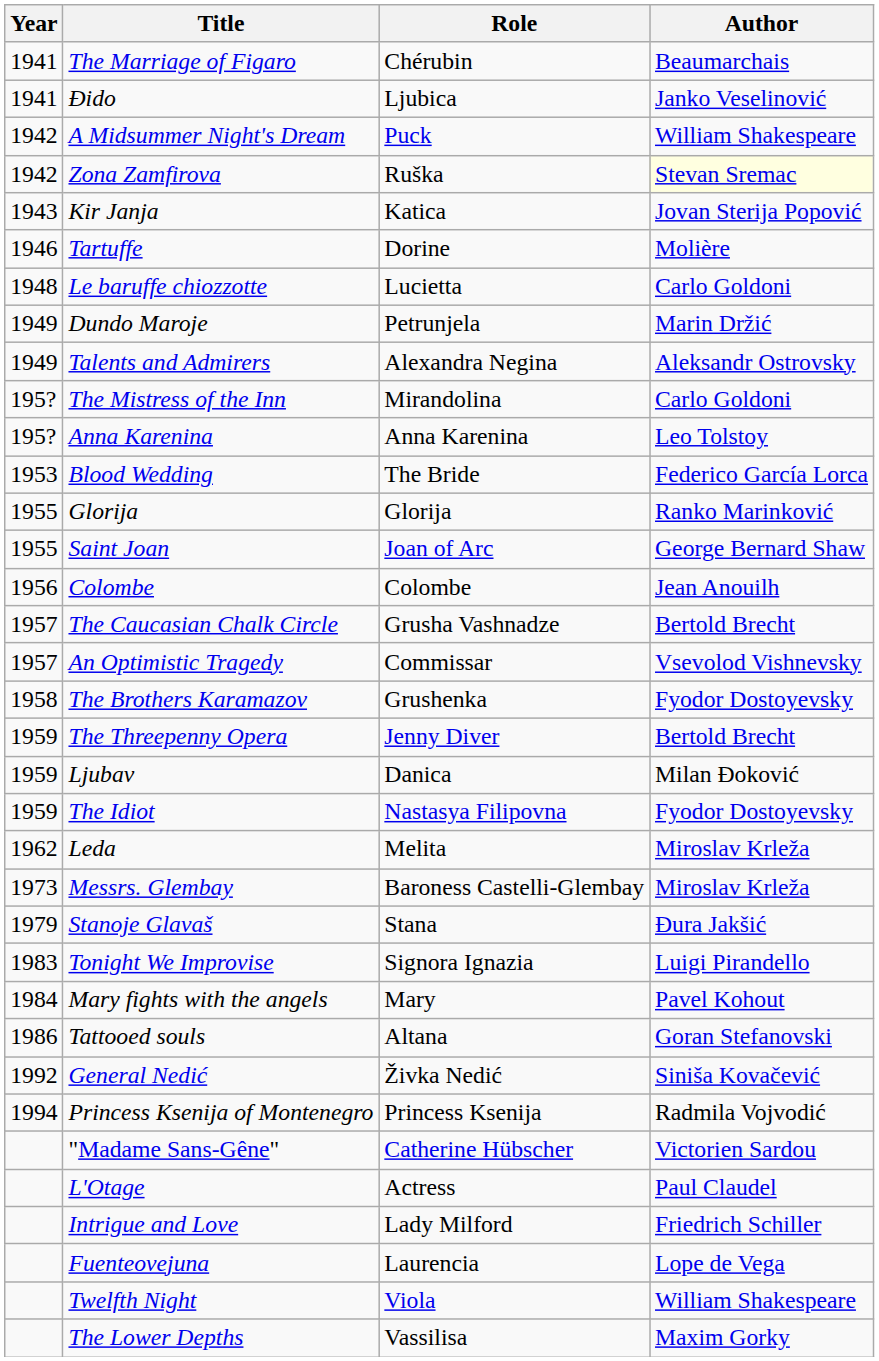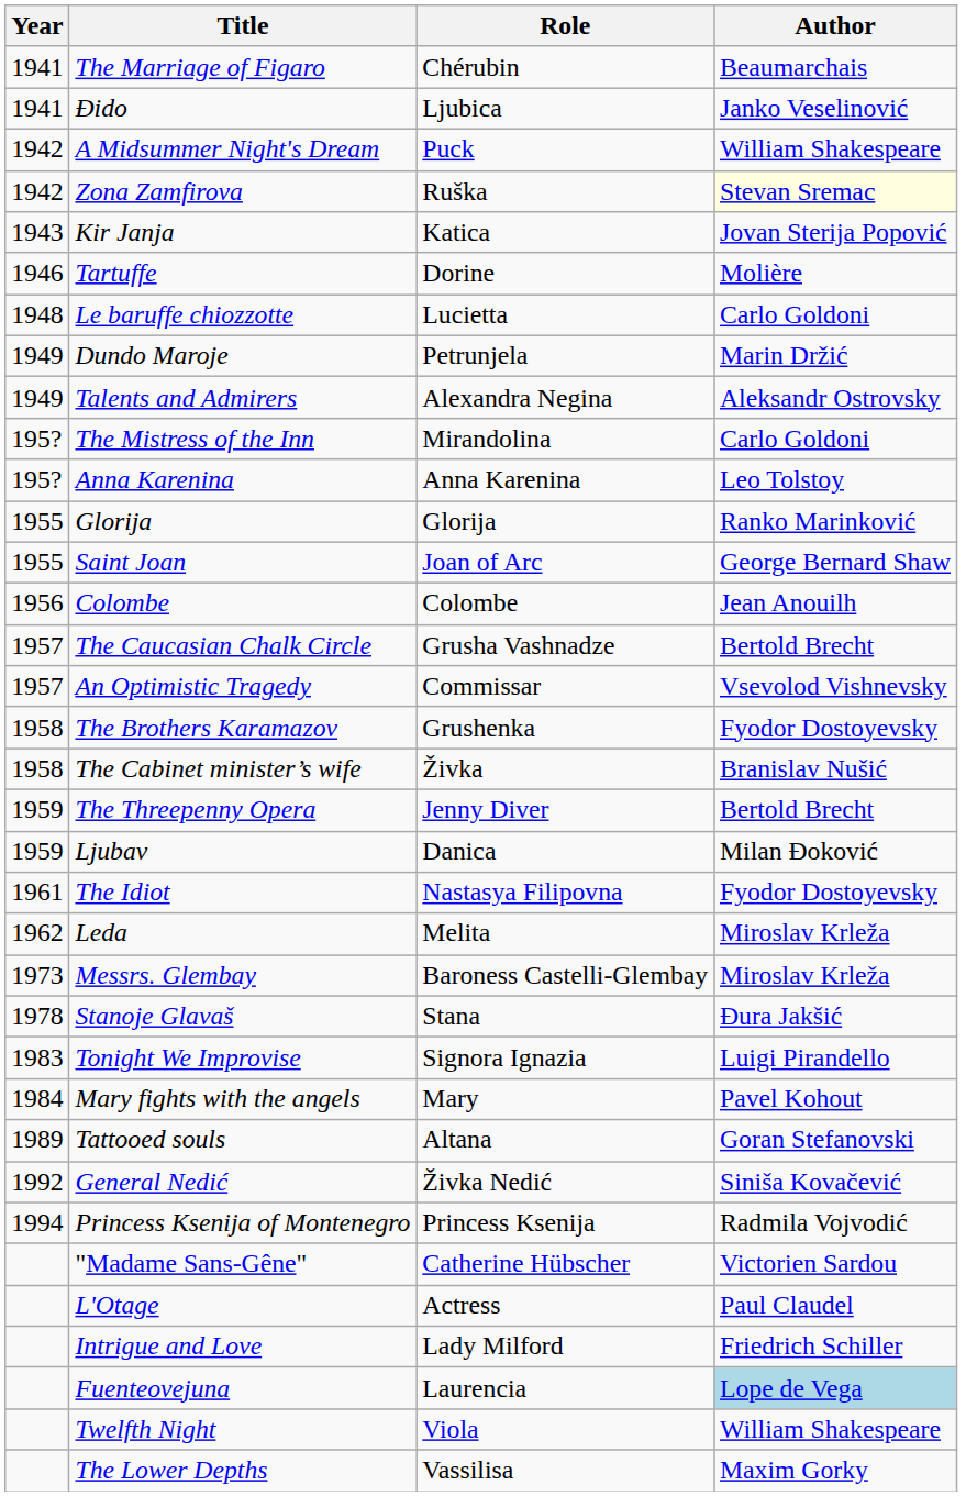 <table class="wikitable sortable">
 <tr>
 <th>Year</th>
 <th>Title</th>
 <th>Role</th>
 <th>Author</th>
 </tr>
 <tr>
 <td>1941</td>
 <td><em><a href='#'>The Marriage of Figaro</a></em></td>
 <td>Chérubin</td>
 <td><a href='#'>Beaumarchais</a></td>
 </tr>
 <tr>
 <td>1941</td>
 <td><em>Đido</em></td>
 <td>Ljubica</td>
 <td><a href='#'>Janko Veselinović</a></td>
 </tr>
 <tr>
 <td>1942</td>
 <td><em><a href='#'>A Midsummer Night's Dream</a></em></td>
 <td><a href='#'>Puck</a></td>
 <td><a href='#'>William Shakespeare</a></td>
 </tr>
 <tr>
 <td>1942</td>
 <td><em><a href='#'>Zona Zamfirova</a></em></td>
 <td>Ruška</td>
 <td style="background: lightyellow;"><a href='#'>Stevan Sremac</a></td>
 </tr>
 <tr>
 <td>1943</td>
 <td><em>Kir Janja</em></td>
 <td>Katica</td>
 <td><a href='#'>Jovan Sterija Popović</a></td>
 </tr>
 <tr>
 <td>1946</td>
 <td><em><a href='#'>Tartuffe</a></em></td>
 <td>Dorine</td>
 <td><a href='#'>Molière</a></td>
 </tr>
 <tr>
 <td>1948</td>
 <td><em><a href='#'>Le baruffe chiozzotte</a></em></td>
 <td>Lucietta</td>
 <td><a href='#'>Carlo Goldoni</a></td>
 </tr>
 <tr>
 <td>1949</td>
 <td><em>Dundo Maroje</em></td>
 <td>Petrunjela</td>
 <td><a href='#'>Marin Držić</a></td>
 </tr>
 <tr>
 <td>1949</td>
 <td><em><a href='#'>Talents and Admirers</a></em></td>
 <td>Alexandra Negina</td>
 <td><a href='#'>Aleksandr Ostrovsky</a></td>
 </tr>
 <tr>
 <td>195?</td>
 <td><em><a href='#'>The Mistress of the Inn</a></em></td>
 <td>Mirandolina</td>
 <td><a href='#'>Carlo Goldoni</a></td>
 </tr>
 <tr>
 <td>195?</td>
 <td><em><a href='#'>Anna Karenina</a></em></td>
 <td>Anna Karenina</td>
 <td><a href='#'>Leo Tolstoy</a></td>
 </tr>
 <tr>
-<td>1953</td>
-<td><em><a href='#'>Blood Wedding</a></em></td>
-<td>The Bride</td>
-<td><a href='#'>Federico García Lorca</a></td>
-</tr>
-<tr>
 <td>1955</td>
 <td><em>Glorija</em></td>
 <td>Glorija</td>
 <td><a href='#'>Ranko Marinković</a></td>
 </tr>
 <tr>
 <td>1955</td>
 <td><em><a href='#'>Saint Joan</a></em></td>
 <td><a href='#'>Joan of Arc</a></td>
 <td><a href='#'>George Bernard Shaw</a></td>
 </tr>
 <tr>
 <td>1956</td>
 <td><em><a href='#'>Colombe</a></em></td>
 <td>Colombe</td>
 <td><a href='#'>Jean Anouilh</a></td>
 </tr>
 <tr>
 <td>1957</td>
 <td><em><a href='#'>The Caucasian Chalk Circle</a></em></td>
 <td>Grusha Vashnadze</td>
 <td><a href='#'>Bertold Brecht</a></td>
 </tr>
 <tr>
 <td>1957</td>
 <td><em><a href='#'>An Optimistic Tragedy</a></em></td>
 <td>Commissar</td>
 <td><a href='#'>Vsevolod Vishnevsky</a></td>
 </tr>
 <tr>
 <td>1958</td>
 <td><em><a href='#'>The Brothers Karamazov</a></em></td>
 <td>Grushenka</td>
 <td><a href='#'>Fyodor Dostoyevsky</a></td>
 </tr>
 <tr>
+<td>1958</td>
+<td><em>The Cabinet minister’s wife</em></td>
+<td>Živka</td>
+<td><a href='#'>Branislav Nušić</a></td>
+</tr>
+<tr>
 <td>1959</td>
 <td><em><a href='#'>The Threepenny Opera</a></em></td>
 <td><a href='#'>Jenny Diver</a></td>
 <td><a href='#'>Bertold Brecht</a></td>
 </tr>
 <tr>
 <td>1959</td>
 <td><em>Ljubav</em></td>
 <td>Danica</td>
 <td>Milan Đoković</td>
 </tr>
 <tr>
-<td>1959</td>
+<td>1961</td>
 <td><em><a href='#'>The Idiot</a></em></td>
 <td><a href='#'>Nastasya Filipovna</a></td>
 <td><a href='#'>Fyodor Dostoyevsky</a></td>
 </tr>
 <tr>
 <td>1962</td>
 <td><em>Leda</em></td>
 <td>Melita</td>
 <td><a href='#'>Miroslav Krleža</a></td>
 </tr>
 <tr>
 <td>1973</td>
 <td><em><a href='#'>Messrs. Glembay</a></em></td>
 <td>Baroness Castelli-Glembay</td>
 <td><a href='#'>Miroslav Krleža</a></td>
 </tr>
 <tr>
-<td>1979</td>
+<td>1978</td>
 <td><em><a href='#'>Stanoje Glavaš</a></em></td>
 <td>Stana</td>
 <td><a href='#'>Đura Jakšić</a></td>
 </tr>
 <tr>
 <td>1983</td>
 <td><em><a href='#'>Tonight We Improvise</a></em></td>
 <td>Signora Ignazia</td>
 <td><a href='#'>Luigi Pirandello</a></td>
 </tr>
 <tr>
 <td>1984</td>
 <td><em>Mary fights with the angels</em></td>
 <td>Mary</td>
 <td><a href='#'>Pavel Kohout</a></td>
 </tr>
 <tr>
-<td>1986</td>
+<td>1989</td>
 <td><em>Tattooed souls</em></td>
 <td>Altana</td>
 <td><a href='#'>Goran Stefanovski</a></td>
 </tr>
 <tr>
 <td>1992</td>
 <td><em><a href='#'>General Nedić</a></em></td>
 <td>Živka Nedić</td>
 <td><a href='#'>Siniša Kovačević</a></td>
 </tr>
 <tr>
 <td>1994</td>
 <td><em>Princess Ksenija of Montenegro</em></td>
 <td>Princess Ksenija</td>
 <td>Radmila Vojvodić</td>
 </tr>
 <tr>
 <td></td>
 <td>"<a href='#'>Madame Sans-Gêne</a>"</td>
 <td><a href='#'>Catherine Hübscher</a></td>
 <td><a href='#'>Victorien Sardou</a></td>
 </tr>
 <tr>
 <td></td>
 <td><em><a href='#'>L'Otage</a></em></td>
 <td>Actress</td>
 <td><a href='#'>Paul Claudel</a></td>
 </tr>
 <tr>
 <td></td>
 <td><em><a href='#'>Intrigue and Love</a></em></td>
 <td>Lady Milford</td>
 <td><a href='#'>Friedrich Schiller</a></td>
 </tr>
 <tr>
 <td></td>
 <td><em><a href='#'>Fuenteovejuna</a></em></td>
 <td>Laurencia</td>
-<td><a href='#'>Lope de Vega</a></td>
+<td style="background: lightblue;"><a href='#'>Lope de Vega</a></td>
 </tr>
 <tr>
 <td></td>
 <td><em><a href='#'>Twelfth Night</a></em></td>
 <td><a href='#'>Viola</a></td>
 <td><a href='#'>William Shakespeare</a></td>
 </tr>
 <tr>
 <td></td>
 <td><em><a href='#'>The Lower Depths</a></em></td>
 <td>Vassilisa</td>
 <td><a href='#'>Maxim Gorky</a></td>
 </tr>
 <tr>
 </tr>
 </table>
